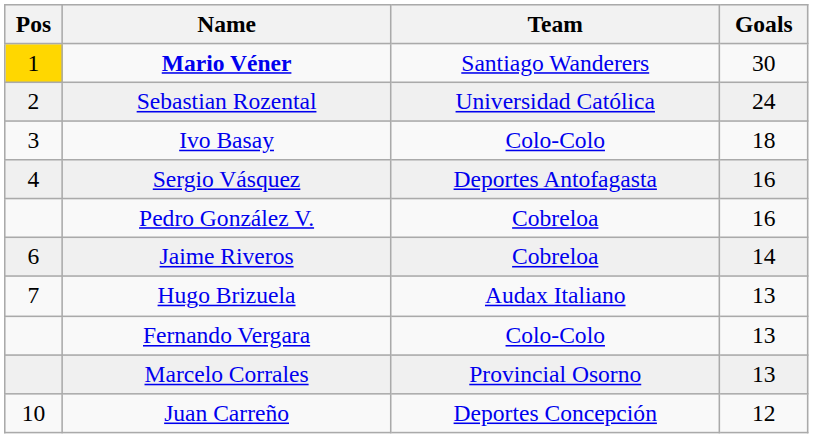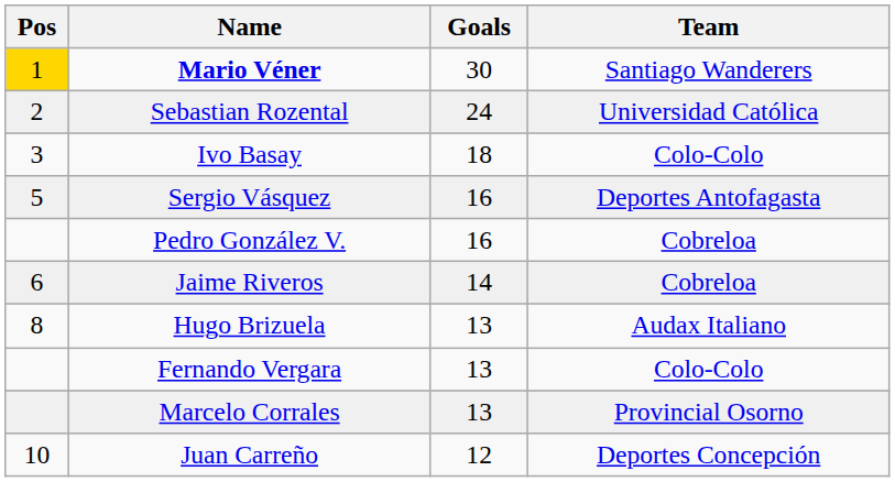 <table class="wikitable" style="font-size:95%; text-align:center;">
 <tr>
 <th width="30">Pos</th>
 <th width="205">Name</th>
+<th width="50">Goals</th>
 <th width="205">Team</th>
-<th width="50">Goals</th>
 </tr>
 <tr>
 <td style="background: gold;">1</td>
 <td> <strong><a href='#'>Mario Véner</a></strong></td>
+<td>30</td>
 <td><a href='#'>Santiago Wanderers</a></td>
-<td>30</td>
 </tr>
 <tr bgcolor="#F0F0F0">
 <td>2</td>
 <td> <a href='#'>Sebastian Rozental</a></td>
+<td>24</td>
 <td><a href='#'>Universidad Católica</a></td>
-<td>24</td>
 </tr>
 <tr>
 <td>3</td>
 <td> <a href='#'>Ivo Basay</a></td>
+<td>18</td>
 <td><a href='#'>Colo-Colo</a></td>
-<td>18</td>
 </tr>
 <tr bgcolor="#F0F0F0">
-<td>4</td>
+<td>5</td>
 <td> <a href='#'>Sergio Vásquez</a></td>
+<td>16</td>
 <td><a href='#'>Deportes Antofagasta</a></td>
-<td>16</td>
 </tr>
 <tr>
 <td></td>
 <td> <a href='#'>Pedro González V.</a></td>
+<td>16</td>
 <td><a href='#'>Cobreloa</a></td>
-<td>16</td>
 </tr>
 <tr bgcolor="#F0F0F0">
 <td>6</td>
 <td> <a href='#'>Jaime Riveros</a></td>
+<td>14</td>
 <td><a href='#'>Cobreloa</a></td>
-<td>14</td>
 </tr>
 <tr>
-<td>7</td>
+<td>8</td>
 <td> <a href='#'>Hugo Brizuela</a></td>
+<td>13</td>
 <td><a href='#'>Audax Italiano</a></td>
-<td>13</td>
 </tr>
 <tr>
 <td></td>
 <td> <a href='#'>Fernando Vergara</a></td>
+<td>13</td>
 <td><a href='#'>Colo-Colo</a></td>
-<td>13</td>
 </tr>
 <tr bgcolor="#F0F0F0">
 <td></td>
 <td> <a href='#'>Marcelo Corrales</a></td>
+<td>13</td>
 <td><a href='#'>Provincial Osorno</a></td>
-<td>13</td>
 </tr>
 <tr>
 <td>10</td>
 <td> <a href='#'>Juan Carreño</a></td>
+<td>12</td>
 <td><a href='#'>Deportes Concepción</a></td>
-<td>12</td>
 </tr>
 </table>
